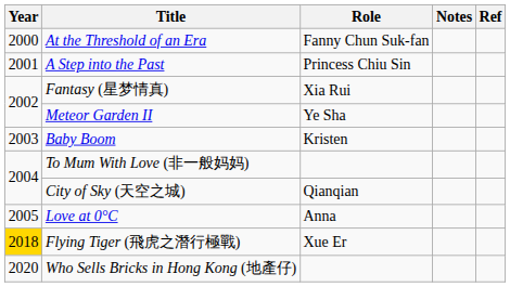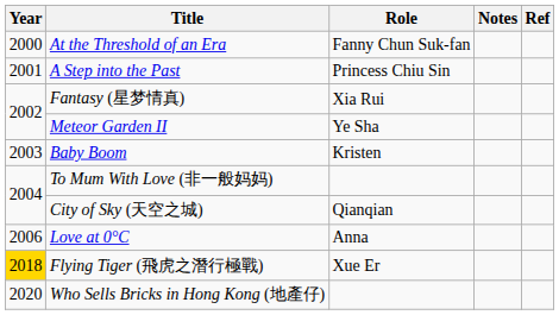 <table class="wikitable sortable">
 <tr>
 <th>Year</th>
 <th>Title</th>
 <th>Role</th>
 <th class="unsortable">Notes</th>
 <th class="unsortable">Ref</th>
 </tr>
 <tr>
 <td>2000</td>
 <td><em><a href='#'>At the Threshold of an Era</a></em></td>
 <td>Fanny Chun Suk-fan</td>
 <td></td>
 <td></td>
 </tr>
 <tr>
 <td>2001</td>
 <td><em><a href='#'>A Step into the Past</a></em></td>
 <td>Princess Chiu Sin</td>
 <td></td>
 <td></td>
 </tr>
 <tr>
 <td rowspan="2">2002</td>
 <td><em>Fantasy</em> (星梦情真)</td>
 <td>Xia Rui</td>
 <td></td>
 <td></td>
 </tr>
 <tr>
 <td><em><a href='#'>Meteor Garden II</a></em></td>
 <td>Ye Sha</td>
 <td></td>
 <td></td>
 </tr>
 <tr>
 <td>2003</td>
 <td><em><a href='#'>Baby Boom</a></em></td>
 <td>Kristen</td>
 <td></td>
 <td></td>
 </tr>
 <tr>
 <td rowspan="2">2004</td>
 <td><em>To Mum With Love</em> (非一般妈妈)</td>
 <td></td>
 <td></td>
 <td></td>
 </tr>
 <tr>
 <td><em>City of Sky</em> (天空之城)</td>
 <td>Qianqian</td>
 <td></td>
 <td></td>
 </tr>
 <tr>
-<td>2005</td>
+<td>2006</td>
 <td><em><a href='#'>Love at 0°C</a></em></td>
 <td>Anna</td>
 <td></td>
 <td></td>
 </tr>
 <tr>
 <td style="background: gold;">2018</td>
 <td><em>Flying Tiger</em> (飛虎之潛行極戰)</td>
 <td>Xue Er</td>
 <td></td>
 <td></td>
 </tr>
 <tr>
 <td>2020</td>
 <td><em>Who Sells Bricks in Hong Kong</em> (地產仔)</td>
 <td></td>
 <td></td>
 <td></td>
 </tr>
 </table>
